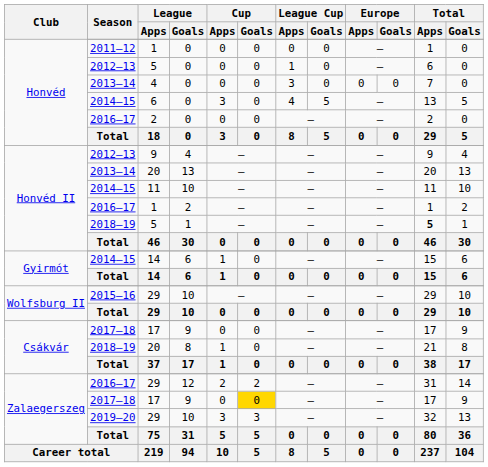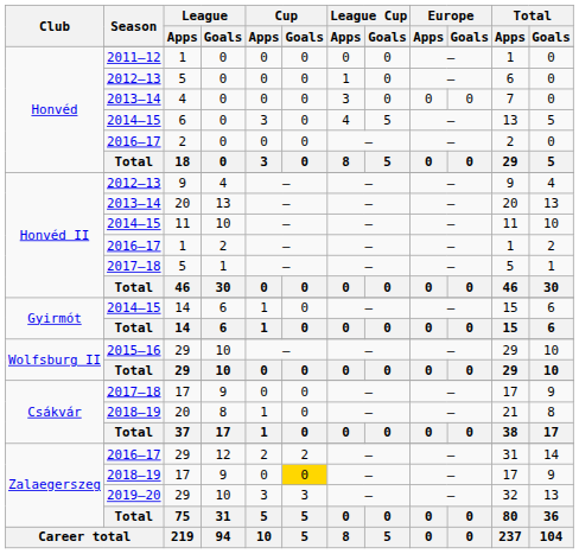 <table class="wikitable" style="text-align: center;">
 <tr>
 <th rowspan="2">Club</th>
 <th rowspan="2">Season</th>
 <th colspan="2">League</th>
 <th colspan="2">Cup</th>
 <th colspan="2">League Cup</th>
 <th colspan="2">Europe</th>
 <th colspan="2">Total</th>
 </tr>
 <tr>
 <th>Apps</th>
 <th>Goals</th>
 <th>Apps</th>
 <th>Goals</th>
 <th>Apps</th>
 <th>Goals</th>
 <th>Apps</th>
 <th>Goals</th>
 <th>Apps</th>
 <th>Goals</th>
 </tr>
 <tr>
 <td rowspan="7"><a href='#'>Honvéd</a></td>
 </tr>
 <tr>
 <td><a href='#'>2011–12</a></td>
 <td>1</td>
 <td>0</td>
 <td>0</td>
 <td>0</td>
 <td>0</td>
 <td>0</td>
 <td colspan="2">—</td>
 <td>1</td>
 <td>0</td>
 </tr>
 <tr>
 <td><a href='#'>2012–13</a></td>
 <td>5</td>
 <td>0</td>
 <td>0</td>
 <td>0</td>
 <td>1</td>
 <td>0</td>
 <td colspan="2">—</td>
 <td>6</td>
 <td>0</td>
 </tr>
 <tr>
 <td><a href='#'>2013–14</a></td>
 <td>4</td>
 <td>0</td>
 <td>0</td>
 <td>0</td>
 <td>3</td>
 <td>0</td>
 <td>0</td>
 <td>0</td>
 <td>7</td>
 <td>0</td>
 </tr>
 <tr>
 <td><a href='#'>2014–15</a></td>
 <td>6</td>
 <td>0</td>
 <td>3</td>
 <td>0</td>
 <td>4</td>
 <td>5</td>
 <td colspan="2">—</td>
 <td>13</td>
 <td>5</td>
 </tr>
 <tr>
 <td><a href='#'>2016–17</a></td>
 <td>2</td>
 <td>0</td>
 <td>0</td>
 <td>0</td>
 <td colspan="2">—</td>
 <td colspan="2">—</td>
 <td>2</td>
 <td>0</td>
 </tr>
 <tr>
 <th>Total</th>
 <th>18</th>
 <th>0</th>
 <th>3</th>
 <th>0</th>
 <th>8</th>
 <th>5</th>
 <th>0</th>
 <th>0</th>
 <th>29</th>
 <th>5</th>
 </tr>
 <tr>
 <td rowspan="7"><a href='#'>Honvéd II</a></td>
 </tr>
 <tr>
 <td><a href='#'>2012–13</a></td>
 <td>9</td>
 <td>4</td>
 <td colspan="2">—</td>
 <td colspan="2">—</td>
 <td colspan="2">—</td>
 <td>9</td>
 <td>4</td>
 </tr>
 <tr>
 <td><a href='#'>2013–14</a></td>
 <td>20</td>
 <td>13</td>
 <td colspan="2">—</td>
 <td colspan="2">—</td>
 <td colspan="2">—</td>
 <td>20</td>
 <td>13</td>
 </tr>
 <tr>
 <td><a href='#'>2014–15</a></td>
 <td>11</td>
 <td>10</td>
 <td colspan="2">—</td>
 <td colspan="2">—</td>
 <td colspan="2">—</td>
 <td>11</td>
 <td>10</td>
 </tr>
 <tr>
 <td><a href='#'>2016–17</a></td>
 <td>1</td>
 <td>2</td>
 <td colspan="2">—</td>
 <td colspan="2">—</td>
 <td colspan="2">—</td>
 <td>1</td>
 <td>2</td>
 </tr>
 <tr>
-<td><a href='#'>2018–19</a></td>
+<td><a href='#'>2017–18</a></td>
 <td>5</td>
 <td>1</td>
 <td colspan="2">—</td>
 <td colspan="2">—</td>
 <td colspan="2">—</td>
-<td><strong>5</strong></td>
+<td>5</td>
 <td>1</td>
 </tr>
 <tr>
 <th>Total</th>
 <th>46</th>
 <th>30</th>
 <th>0</th>
 <th>0</th>
 <th>0</th>
 <th>0</th>
 <th>0</th>
 <th>0</th>
 <th>46</th>
 <th>30</th>
 </tr>
 <tr>
 <td rowspan="3"><a href='#'>Gyirmót</a></td>
 </tr>
 <tr>
 <td><a href='#'>2014–15</a></td>
 <td>14</td>
 <td>6</td>
 <td>1</td>
 <td>0</td>
 <td colspan="2">—</td>
 <td colspan="2">—</td>
 <td>15</td>
 <td>6</td>
 </tr>
 <tr>
 <th>Total</th>
 <th>14</th>
 <th>6</th>
 <th>1</th>
 <th>0</th>
 <th>0</th>
 <th>0</th>
 <th>0</th>
 <th>0</th>
 <th>15</th>
 <th>6</th>
 </tr>
 <tr>
 <td rowspan="3"><a href='#'>Wolfsburg II</a></td>
 </tr>
 <tr>
 <td><a href='#'>2015–16</a></td>
 <td>29</td>
 <td>10</td>
 <td colspan="2">—</td>
 <td colspan="2">—</td>
 <td colspan="2">—</td>
 <td>29</td>
 <td>10</td>
 </tr>
 <tr>
 <th>Total</th>
 <th>29</th>
 <th>10</th>
 <th>0</th>
 <th>0</th>
 <th>0</th>
 <th>0</th>
 <th>0</th>
 <th>0</th>
 <th>29</th>
 <th>10</th>
 </tr>
 <tr>
 <td rowspan="4"><a href='#'>Csákvár</a></td>
 </tr>
 <tr>
 <td><a href='#'>2017–18</a></td>
 <td>17</td>
 <td>9</td>
 <td>0</td>
 <td>0</td>
 <td colspan="2">—</td>
 <td colspan="2">—</td>
 <td>17</td>
 <td>9</td>
 </tr>
 <tr>
 <td><a href='#'>2018–19</a></td>
 <td>20</td>
 <td>8</td>
 <td>1</td>
 <td>0</td>
 <td colspan="2">—</td>
 <td colspan="2">—</td>
 <td>21</td>
 <td>8</td>
 </tr>
 <tr>
 <th>Total</th>
 <th>37</th>
 <th>17</th>
 <th>1</th>
 <th>0</th>
 <th>0</th>
 <th>0</th>
 <th>0</th>
 <th>0</th>
 <th>38</th>
 <th>17</th>
 </tr>
 <tr>
 <td rowspan="5"><a href='#'>Zalaegerszeg</a></td>
 </tr>
 <tr>
 <td><a href='#'>2016–17</a></td>
 <td>29</td>
 <td>12</td>
 <td>2</td>
 <td>2</td>
 <td colspan="2">—</td>
 <td colspan="2">—</td>
 <td>31</td>
 <td>14</td>
 </tr>
 <tr>
-<td><a href='#'>2017–18</a></td>
+<td><a href='#'>2018–19</a></td>
 <td>17</td>
 <td>9</td>
 <td>0</td>
 <td style="background: gold;">0</td>
 <td colspan="2">—</td>
 <td colspan="2">—</td>
 <td>17</td>
 <td>9</td>
 </tr>
 <tr>
 <td><a href='#'>2019–20</a></td>
 <td>29</td>
 <td>10</td>
 <td>3</td>
 <td>3</td>
 <td colspan="2">—</td>
 <td colspan="2">—</td>
 <td>32</td>
 <td>13</td>
 </tr>
 <tr>
 <th>Total</th>
 <th>75</th>
 <th>31</th>
 <th>5</th>
 <th>5</th>
 <th>0</th>
 <th>0</th>
 <th>0</th>
 <th>0</th>
 <th>80</th>
 <th>36</th>
 </tr>
 <tr>
 <th colspan="2">Career total</th>
 <th>219</th>
 <th>94</th>
 <th>10</th>
 <th>5</th>
 <th>8</th>
 <th>5</th>
 <th>0</th>
 <th>0</th>
 <th>237</th>
 <th>104</th>
 </tr>
 </table>
